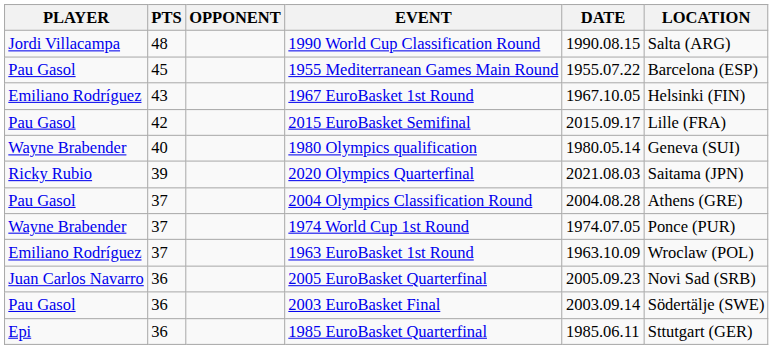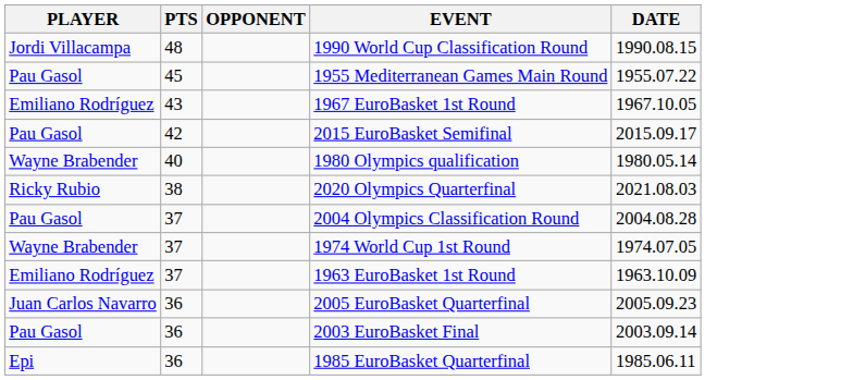 <table class="wikitable sortable">
 <tr>
 <th>PLAYER</th>
 <th><abbr>PTS</abbr></th>
 <th>OPPONENT</th>
 <th>EVENT</th>
 <th>DATE</th>
-<th>LOCATION</th>
 </tr>
 <tr>
 <td><a href='#'>Jordi Villacampa</a></td>
 <td>48</td>
 <td></td>
 <td><a href='#'>1990 World Cup Classification Round</a></td>
 <td>1990.08.15</td>
-<td>Salta (ARG)</td>
 </tr>
 <tr>
 <td><a href='#'>Pau Gasol</a></td>
 <td>45</td>
 <td></td>
 <td><a href='#'>1955 Mediterranean Games Main Round</a></td>
 <td>1955.07.22</td>
-<td>Barcelona (ESP)</td>
 </tr>
 <tr>
 <td><a href='#'>Emiliano Rodríguez</a></td>
 <td>43</td>
 <td></td>
 <td><a href='#'>1967 EuroBasket 1st Round</a></td>
 <td>1967.10.05</td>
-<td>Helsinki (FIN)</td>
 </tr>
 <tr>
 <td><a href='#'>Pau Gasol</a></td>
 <td>42</td>
 <td></td>
 <td><a href='#'>2015 EuroBasket Semifinal</a></td>
 <td>2015.09.17</td>
-<td>Lille (FRA)</td>
 </tr>
 <tr>
 <td><a href='#'>Wayne Brabender</a></td>
 <td>40</td>
 <td></td>
 <td><a href='#'>1980 Olympics qualification</a></td>
 <td>1980.05.14</td>
-<td>Geneva (SUI)</td>
 </tr>
 <tr>
 <td><a href='#'>Ricky Rubio</a></td>
-<td>39</td>
+<td>38</td>
 <td></td>
 <td><a href='#'>2020 Olympics Quarterfinal</a></td>
 <td>2021.08.03</td>
-<td>Saitama (JPN)</td>
 </tr>
 <tr>
 <td><a href='#'>Pau Gasol</a></td>
 <td>37</td>
 <td></td>
 <td><a href='#'>2004 Olympics Classification Round</a></td>
 <td>2004.08.28</td>
-<td>Athens (GRE)</td>
 </tr>
 <tr>
 <td><a href='#'>Wayne Brabender</a></td>
 <td>37</td>
 <td></td>
 <td><a href='#'>1974 World Cup 1st Round</a></td>
 <td>1974.07.05</td>
-<td>Ponce (PUR)</td>
 </tr>
 <tr>
 <td><a href='#'>Emiliano Rodríguez</a></td>
 <td>37</td>
 <td></td>
 <td><a href='#'>1963 EuroBasket 1st Round</a></td>
 <td>1963.10.09</td>
-<td>Wroclaw (POL)</td>
 </tr>
 <tr>
 <td><a href='#'>Juan Carlos Navarro</a></td>
 <td>36</td>
 <td></td>
 <td><a href='#'>2005 EuroBasket Quarterfinal</a></td>
 <td>2005.09.23</td>
-<td>Novi Sad (SRB)</td>
 </tr>
 <tr>
 <td><a href='#'>Pau Gasol</a></td>
 <td>36</td>
 <td></td>
 <td><a href='#'>2003 EuroBasket Final</a></td>
 <td>2003.09.14</td>
-<td>Södertälje (SWE)</td>
 </tr>
 <tr>
 <td><a href='#'>Epi</a></td>
 <td>36</td>
 <td></td>
 <td><a href='#'>1985 EuroBasket Quarterfinal</a></td>
 <td>1985.06.11</td>
-<td>Sttutgart (GER)</td>
 </tr>
 </table>
